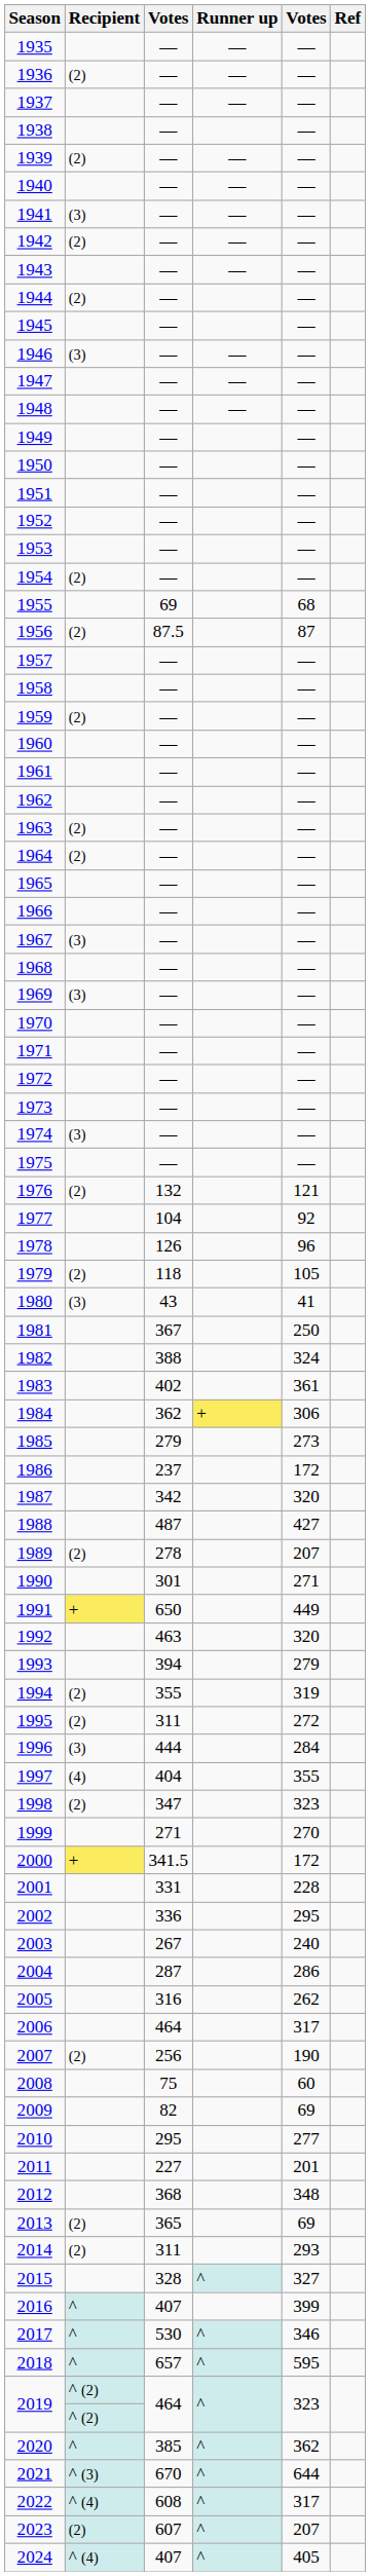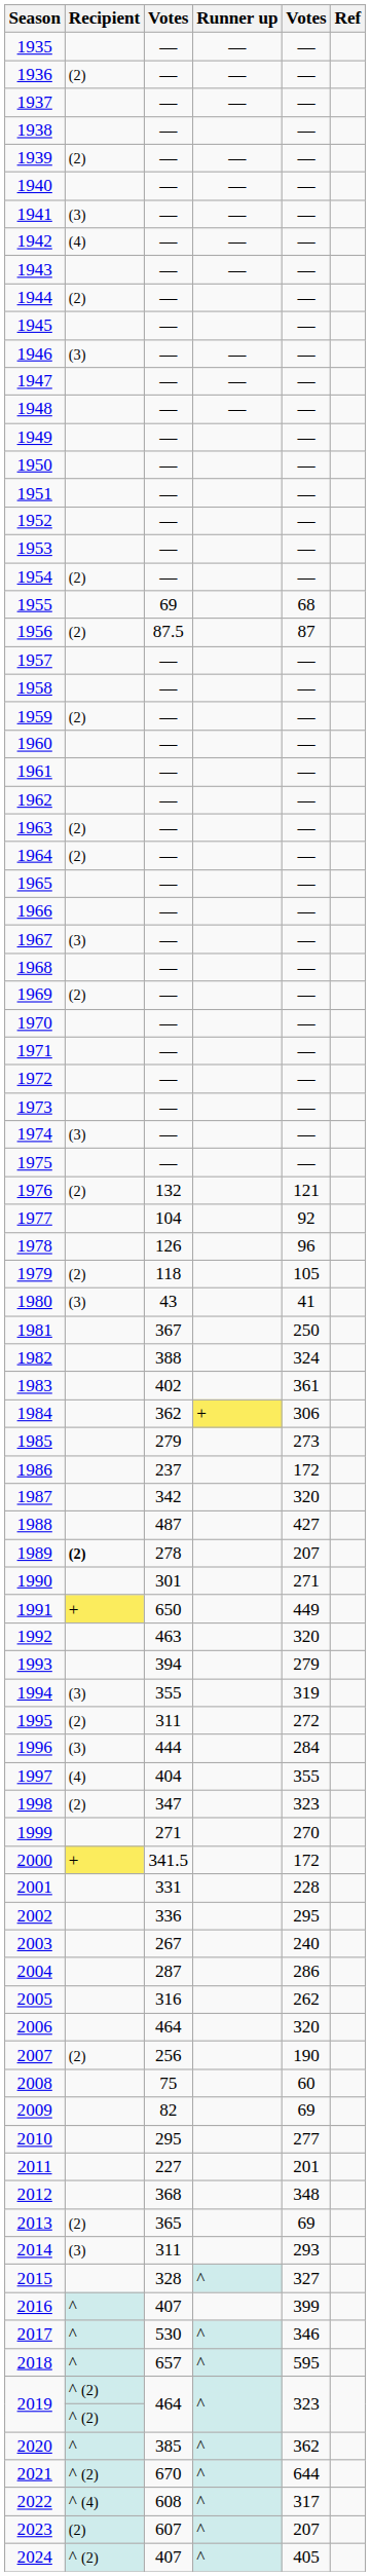 <table class="wikitable sortable" style="text-align:center;">
 <tr>
 <th>Season</th>
 <th>Recipient</th>
 <th>Votes</th>
 <th>Runner up</th>
 <th>Votes</th>
 <th class="unsortable">Ref</th>
 </tr>
 <tr>
 <td><a href='#'>1935</a></td>
 <td align=left></td>
 <td>—</td>
 <td>—</td>
 <td>—</td>
 <td></td>
 </tr>
 <tr>
 <td><a href='#'>1936</a></td>
 <td align=left> <small>(2)</small></td>
 <td>—</td>
 <td>—</td>
 <td>—</td>
 <td></td>
 </tr>
 <tr>
 <td><a href='#'>1937</a></td>
 <td align=left></td>
 <td>—</td>
 <td>—</td>
 <td>—</td>
 <td></td>
 </tr>
 <tr>
 <td><a href='#'>1938</a></td>
 <td align=left></td>
 <td>—</td>
 <td align=left></td>
 <td>—</td>
 <td></td>
 </tr>
 <tr>
 <td><a href='#'>1939</a></td>
 <td align=left> <small>(2)</small></td>
 <td>—</td>
 <td>—</td>
 <td>—</td>
 <td></td>
 </tr>
 <tr>
 <td><a href='#'>1940</a></td>
 <td align=left></td>
 <td>—</td>
 <td>—</td>
 <td>—</td>
 <td></td>
 </tr>
 <tr>
 <td><a href='#'>1941</a></td>
 <td align=left>  <small>(3)</small></td>
 <td>—</td>
 <td>—</td>
 <td>—</td>
 <td></td>
 </tr>
 <tr>
 <td><a href='#'>1942</a></td>
-<td align=left> <small>(2)</small></td>
+<td align=left>  <small>(4)</small></td>
 <td>—</td>
 <td>—</td>
 <td>—</td>
 <td></td>
 </tr>
 <tr>
 <td><a href='#'>1943</a></td>
 <td align=left></td>
 <td>—</td>
 <td>—</td>
 <td>—</td>
 <td></td>
 </tr>
 <tr>
 <td><a href='#'>1944</a></td>
 <td align=left> <small>(2)</small></td>
 <td>—</td>
 <td align=left></td>
 <td>—</td>
 <td></td>
 </tr>
 <tr>
 <td><a href='#'>1945</a></td>
 <td align=left></td>
 <td>—</td>
 <td align=left></td>
 <td>—</td>
 <td></td>
 </tr>
 <tr>
 <td><a href='#'>1946</a></td>
 <td align=left> <small>(3)</small></td>
 <td>—</td>
 <td>—</td>
 <td>—</td>
 <td></td>
 </tr>
 <tr>
 <td><a href='#'>1947</a></td>
 <td align=left></td>
 <td>—</td>
 <td>—</td>
 <td>—</td>
 <td></td>
 </tr>
 <tr>
 <td><a href='#'>1948</a></td>
 <td align=left></td>
 <td>—</td>
 <td>—</td>
 <td>—</td>
 <td></td>
 </tr>
 <tr>
 <td><a href='#'>1949</a></td>
 <td align=left></td>
 <td>—</td>
 <td align=left></td>
 <td>—</td>
 <td></td>
 </tr>
 <tr>
 <td><a href='#'>1950</a></td>
 <td align=left></td>
 <td>—</td>
 <td align=left></td>
 <td>—</td>
 <td></td>
 </tr>
 <tr>
 <td><a href='#'>1951</a></td>
 <td align=left></td>
 <td>—</td>
 <td align=left></td>
 <td>—</td>
 <td></td>
 </tr>
 <tr>
 <td><a href='#'>1952</a></td>
 <td align=left></td>
 <td>—</td>
 <td align=left></td>
 <td>—</td>
 <td></td>
 </tr>
 <tr>
 <td><a href='#'>1953</a></td>
 <td align=left></td>
 <td>—</td>
 <td align=left></td>
 <td>—</td>
 <td></td>
 </tr>
 <tr>
 <td><a href='#'>1954</a></td>
 <td align=left> <small>(2)</small></td>
 <td>—</td>
 <td align=left></td>
 <td>—</td>
 <td></td>
 </tr>
 <tr>
 <td><a href='#'>1955</a></td>
 <td align=left></td>
 <td>69</td>
 <td align=left></td>
 <td>68</td>
 <td></td>
 </tr>
 <tr>
 <td><a href='#'>1956</a></td>
 <td align=left> <small>(2)</small></td>
 <td>87.5</td>
 <td align=left></td>
 <td>87</td>
 <td></td>
 </tr>
 <tr>
 <td><a href='#'>1957</a></td>
 <td align=left></td>
 <td>—</td>
 <td align=left></td>
 <td>—</td>
 <td></td>
 </tr>
 <tr>
 <td><a href='#'>1958</a></td>
 <td align=left></td>
 <td>—</td>
 <td align=left></td>
 <td>—</td>
 <td></td>
 </tr>
 <tr>
 <td><a href='#'>1959</a></td>
 <td align=left> <small>(2)</small></td>
 <td>—</td>
 <td align=left></td>
 <td>—</td>
 <td></td>
 </tr>
 <tr>
 <td><a href='#'>1960</a></td>
 <td align=left></td>
 <td>—</td>
 <td align=left></td>
 <td>—</td>
 <td></td>
 </tr>
 <tr>
 <td><a href='#'>1961</a></td>
 <td align=left></td>
 <td>—</td>
 <td align=left></td>
 <td>—</td>
 <td></td>
 </tr>
 <tr>
 <td><a href='#'>1962</a></td>
 <td align=left></td>
 <td>—</td>
 <td align=left></td>
 <td>—</td>
 <td></td>
 </tr>
 <tr>
 <td><a href='#'>1963</a></td>
 <td align=left> <small>(2)</small></td>
 <td>—</td>
 <td align=left></td>
 <td>—</td>
 <td></td>
 </tr>
 <tr>
 <td><a href='#'>1964</a></td>
 <td align=left> <small>(2)</small></td>
 <td>—</td>
 <td align=left></td>
 <td>—</td>
 <td></td>
 </tr>
 <tr>
 <td><a href='#'>1965</a></td>
 <td align=left></td>
 <td>—</td>
 <td align=left></td>
 <td>—</td>
 <td></td>
 </tr>
 <tr>
 <td><a href='#'>1966</a></td>
 <td align=left></td>
 <td>—</td>
 <td align=left></td>
 <td>—</td>
 <td></td>
 </tr>
 <tr>
 <td><a href='#'>1967</a></td>
 <td align=left>  <small>(3)</small></td>
 <td>—</td>
 <td align=left></td>
 <td>—</td>
 <td></td>
 </tr>
 <tr>
 <td><a href='#'>1968</a></td>
 <td align=left></td>
 <td>—</td>
 <td align=left></td>
 <td>—</td>
 <td></td>
 </tr>
 <tr>
 <td><a href='#'>1969</a></td>
-<td align=left> <small>(3)</small></td>
+<td align=left> <small>(2)</small></td>
 <td>—</td>
 <td align=left></td>
 <td>—</td>
 <td></td>
 </tr>
 <tr>
 <td><a href='#'>1970</a></td>
 <td align=left></td>
 <td>—</td>
 <td align=left></td>
 <td>—</td>
 <td></td>
 </tr>
 <tr>
 <td><a href='#'>1971</a></td>
 <td align=left></td>
 <td>—</td>
 <td align=left></td>
 <td>—</td>
 <td></td>
 </tr>
 <tr>
 <td><a href='#'>1972</a></td>
 <td align=left></td>
 <td>—</td>
 <td align=left></td>
 <td>—</td>
 <td></td>
 </tr>
 <tr>
 <td><a href='#'>1973</a></td>
 <td align=left></td>
 <td>—</td>
 <td align=left></td>
 <td>—</td>
 <td></td>
 </tr>
 <tr>
 <td><a href='#'>1974</a></td>
 <td align=left>  <small>(3)</small></td>
 <td>—</td>
 <td align=left></td>
 <td>—</td>
 <td></td>
 </tr>
 <tr>
 <td><a href='#'>1975</a></td>
 <td align=left></td>
 <td>—</td>
 <td align=left></td>
 <td>—</td>
 <td></td>
 </tr>
 <tr>
 <td><a href='#'>1976</a></td>
 <td align=left>  <small>(2)</small></td>
 <td>132</td>
 <td align=left></td>
 <td>121</td>
 <td></td>
 </tr>
 <tr>
 <td><a href='#'>1977</a></td>
 <td align=left></td>
 <td>104</td>
 <td align=left></td>
 <td>92</td>
 <td></td>
 </tr>
 <tr>
 <td><a href='#'>1978</a></td>
 <td align=left></td>
 <td>126</td>
 <td align=left></td>
 <td>96</td>
 <td></td>
 </tr>
 <tr>
 <td><a href='#'>1979</a></td>
 <td align=left>  <small>(2)</small></td>
 <td>118</td>
 <td align=left></td>
 <td>105</td>
 <td></td>
 </tr>
 <tr>
 <td><a href='#'>1980</a></td>
 <td align=left>  <small>(3)</small></td>
 <td>43</td>
 <td align=left></td>
 <td>41</td>
 <td></td>
 </tr>
 <tr>
 <td><a href='#'>1981</a></td>
 <td align=left></td>
 <td>367</td>
 <td align=left></td>
 <td>250</td>
 <td></td>
 </tr>
 <tr>
 <td><a href='#'>1982</a></td>
 <td align=left></td>
 <td>388</td>
 <td align=left></td>
 <td>324</td>
 <td></td>
 </tr>
 <tr>
 <td><a href='#'>1983</a></td>
 <td align=left></td>
 <td>402</td>
 <td align=left></td>
 <td>361</td>
 <td></td>
 </tr>
 <tr>
 <td><a href='#'>1984</a></td>
 <td align=left></td>
 <td>362</td>
 <td style="text-align:left; background:#fbec5d;">+</td>
 <td>306</td>
 <td></td>
 </tr>
 <tr>
 <td><a href='#'>1985</a></td>
 <td align=left></td>
 <td>279</td>
 <td align=left></td>
 <td>273</td>
 <td></td>
 </tr>
 <tr>
 <td><a href='#'>1986</a></td>
 <td align=left></td>
 <td>237</td>
 <td align=left></td>
 <td>172</td>
 <td></td>
 </tr>
 <tr>
 <td><a href='#'>1987</a></td>
 <td align=left></td>
 <td>342</td>
 <td align=left></td>
 <td>320</td>
 <td></td>
 </tr>
 <tr>
 <td><a href='#'>1988</a></td>
 <td align=left></td>
 <td>487</td>
 <td align=left></td>
 <td>427</td>
 <td></td>
 </tr>
 <tr>
 <td><a href='#'>1989</a></td>
-<td align=left> <small>(2)</small></td>
+<td align=left><strong> <small>(2)</small></strong></td>
 <td>278</td>
 <td align=left></td>
 <td>207</td>
 <td></td>
 </tr>
 <tr>
 <td><a href='#'>1990</a></td>
 <td align=left></td>
 <td>301</td>
 <td align=left></td>
 <td>271</td>
 <td></td>
 </tr>
 <tr>
 <td><a href='#'>1991</a></td>
 <td style="text-align:left; background:#fbec5d;">+</td>
 <td>650</td>
 <td align=left></td>
 <td>449</td>
 <td></td>
 </tr>
 <tr>
 <td><a href='#'>1992</a></td>
 <td align=left></td>
 <td>463</td>
 <td align=left></td>
 <td>320</td>
 <td></td>
 </tr>
 <tr>
 <td><a href='#'>1993</a></td>
 <td align=left></td>
 <td>394</td>
 <td align=left></td>
 <td>279</td>
 <td></td>
 </tr>
 <tr>
 <td><a href='#'>1994</a></td>
-<td align=left> <small>(2)</small></td>
+<td align=left> <small>(3)</small></td>
 <td>355</td>
 <td align=left></td>
 <td>319</td>
 <td></td>
 </tr>
 <tr>
 <td><a href='#'>1995</a></td>
 <td align=left> <small>(2)</small></td>
 <td>311</td>
 <td align=left></td>
 <td>272</td>
 <td></td>
 </tr>
 <tr>
 <td><a href='#'>1996</a></td>
 <td align=left> <small>(3)</small></td>
 <td>444</td>
 <td align=left></td>
 <td>284</td>
 <td></td>
 </tr>
 <tr>
 <td><a href='#'>1997</a></td>
 <td align=left> <small>(4)</small></td>
 <td>404</td>
 <td align=left></td>
 <td>355</td>
 <td></td>
 </tr>
 <tr>
 <td><a href='#'>1998</a></td>
 <td align=left>  <small>(2)</small></td>
 <td>347</td>
 <td align=left></td>
 <td>323</td>
 <td></td>
 </tr>
 <tr>
 <td><a href='#'>1999</a></td>
 <td align=left></td>
 <td>271</td>
 <td align=left></td>
 <td>270</td>
 <td></td>
 </tr>
 <tr>
 <td><a href='#'>2000</a></td>
 <td style="text-align:left; background:#fbec5d;">+</td>
 <td>341.5</td>
 <td align=left></td>
 <td>172</td>
 <td></td>
 </tr>
 <tr>
 <td><a href='#'>2001</a></td>
 <td align=left></td>
 <td>331</td>
 <td align=left></td>
 <td>228</td>
 <td></td>
 </tr>
 <tr>
 <td><a href='#'>2002</a></td>
 <td align=left></td>
 <td>336</td>
 <td align=left></td>
 <td>295</td>
 <td></td>
 </tr>
 <tr>
 <td><a href='#'>2003</a></td>
 <td align=left></td>
 <td>267</td>
 <td align=left></td>
 <td>240</td>
 <td></td>
 </tr>
 <tr>
 <td><a href='#'>2004</a></td>
 <td align=left></td>
 <td>287</td>
 <td align=left></td>
 <td>286</td>
 <td></td>
 </tr>
 <tr>
 <td><a href='#'>2005</a></td>
 <td align=left></td>
 <td>316</td>
 <td align=left></td>
 <td>262</td>
 <td></td>
 </tr>
 <tr>
 <td><a href='#'>2006</a></td>
 <td align=left></td>
 <td>464</td>
 <td align=left></td>
-<td>317</td>
+<td>320</td>
 <td></td>
 </tr>
 <tr>
 <td><a href='#'>2007</a></td>
 <td align=left> <small>(2)</small></td>
 <td>256</td>
 <td align=left></td>
 <td>190</td>
 <td></td>
 </tr>
 <tr>
 <td><a href='#'>2008</a></td>
 <td align=left></td>
 <td>75</td>
 <td align=left></td>
 <td>60</td>
 <td></td>
 </tr>
 <tr>
 <td><a href='#'>2009</a></td>
 <td align=left></td>
 <td>82</td>
 <td align=left></td>
 <td>69</td>
 <td></td>
 </tr>
 <tr>
 <td><a href='#'>2010</a></td>
 <td align=left></td>
 <td>295</td>
 <td style="text-align:left;"></td>
 <td>277</td>
 <td></td>
 </tr>
 <tr>
 <td><a href='#'>2011</a></td>
 <td align=left></td>
 <td>227</td>
 <td align=left></td>
 <td>201</td>
 <td></td>
 </tr>
 <tr>
 <td><a href='#'>2012</a></td>
 <td align=left></td>
 <td>368</td>
 <td align=left></td>
 <td>348</td>
 <td></td>
 </tr>
 <tr>
 <td><a href='#'>2013</a></td>
 <td align=left> <small>(2)</small></td>
 <td>365</td>
 <td align=left></td>
 <td>69</td>
 <td></td>
 </tr>
 <tr>
 <td><a href='#'>2014</a></td>
-<td align=left> <small>(2)</small></td>
+<td align=left> <small>(3)</small></td>
 <td>311</td>
 <td align=left></td>
 <td>293</td>
 <td></td>
 </tr>
 <tr>
 <td><a href='#'>2015</a></td>
 <td align=left></td>
 <td>328</td>
 <td style="text-align:left; background:#cfecec;">^</td>
 <td>327</td>
 <td></td>
 </tr>
 <tr>
 <td><a href='#'>2016</a></td>
 <td style="text-align:left; background:#cfecec;">^</td>
 <td>407</td>
 <td align=left></td>
 <td>399</td>
 <td></td>
 </tr>
 <tr>
 <td><a href='#'>2017</a></td>
 <td style="text-align:left; background:#cfecec;">^</td>
 <td>530</td>
 <td style="text-align:left; background:#cfecec;">^</td>
 <td>346</td>
 <td></td>
 </tr>
 <tr>
 <td><a href='#'>2018</a></td>
 <td style="text-align:left; background:#cfecec;">^</td>
 <td>657</td>
 <td style="text-align:left; background:#cfecec;">^</td>
 <td>595</td>
 <td></td>
 </tr>
 <tr>
 <td rowspan=2><a href='#'>2019</a></td>
 <td style="text-align:left; background:#cfecec;">^ <small>(2)</small></td>
 <td rowspan=2>464</td>
 <td rowspan=2 style="text-align:left; background:#cfecec;">^</td>
 <td rowspan=2>323</td>
 <td rowspan=2></td>
 </tr>
 <tr>
 <td style="text-align:left; background:#cfecec;">^ <small>(2)</small></td>
 </tr>
 <tr>
 <td><a href='#'>2020</a></td>
 <td style="text-align:left; background:#cfecec;">^</td>
 <td>385</td>
 <td style="text-align:left; background:#cfecec;">^</td>
 <td>362</td>
 <td></td>
 </tr>
 <tr>
 <td><a href='#'>2021</a></td>
-<td style="text-align:left; background:#cfecec;">^ <small>(3)</small></td>
+<td style="text-align:left; background:#cfecec;">^ <small>(2)</small></td>
 <td>670</td>
 <td style="text-align:left; background:#cfecec;">^</td>
 <td>644</td>
 <td></td>
 </tr>
 <tr>
 <td><a href='#'>2022</a></td>
 <td style="text-align:left; background:#cfecec;">^ <small>(4)</small></td>
 <td>608</td>
 <td style="text-align:left; background:#cfecec;">^</td>
 <td>317</td>
 <td></td>
 </tr>
 <tr>
 <td><a href='#'>2023</a></td>
 <td style="text-align:left; background:#cfecec;"> <small>(2)</small></td>
 <td>607</td>
 <td style="text-align:left; background:#cfecec;">^</td>
 <td>207</td>
 <td></td>
 </tr>
 <tr>
 <td><a href='#'>2024</a></td>
-<td style="text-align:left; background:#cfecec;">^ <small>(4)</small></td>
+<td style="text-align:left; background:#cfecec;">^ <small>(2)</small></td>
 <td>407</td>
 <td style="text-align:left; background:#cfecec;">^</td>
 <td>405</td>
 <td></td>
 </tr>
 </table>
